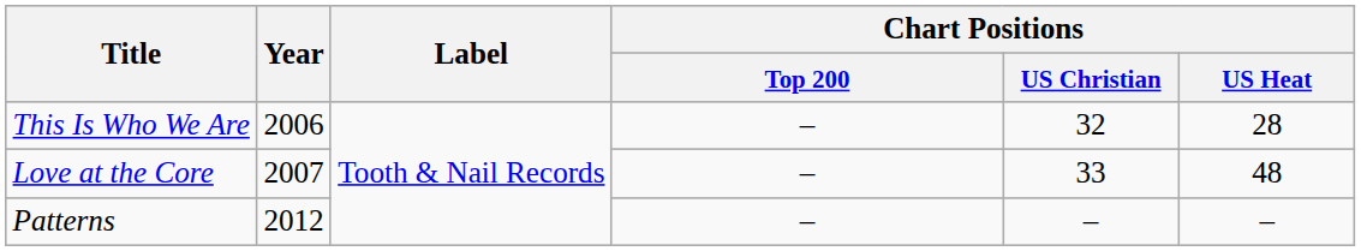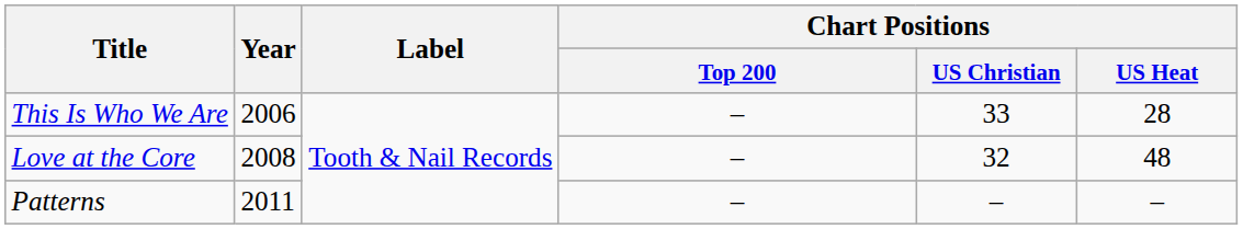 <table class="wikitable">
 <tr>
 <th rowspan="2">Title</th>
 <th rowspan="2">Year</th>
 <th rowspan="2">Label</th>
 <th colspan="3">Chart Positions</th>
 </tr>
 <tr>
 <th style="width:200px;"><small><a href='#'>Top 200</a></small></th>
 <th style="width:86px;"><small><a href='#'>US Christian</a></small></th>
 <th style="width:86px;"><small><a href='#'>US Heat</a></small></th>
 </tr>
 <tr>
 <td><em><a href='#'>This Is Who We Are</a></em></td>
 <td>2006</td>
 <td rowspan="3"><a href='#'>Tooth & Nail Records</a></td>
 <td style="text-align:center;">–</td>
-<td style="text-align:center;">32</td>
+<td style="text-align:center;">33</td>
 <td style="text-align:center;">28</td>
 </tr>
 <tr>
 <td><em><a href='#'>Love at the Core</a></em></td>
-<td>2007</td>
+<td>2008</td>
 <td style="text-align:center;">–</td>
-<td style="text-align:center;">33</td>
+<td style="text-align:center;">32</td>
 <td style="text-align:center;">48</td>
 </tr>
 <tr>
 <td><em>Patterns</em></td>
-<td>2012</td>
+<td>2011</td>
 <td style="text-align:center;">–</td>
 <td style="text-align:center;">–</td>
 <td style="text-align:center;">–</td>
 </tr>
 </table>
